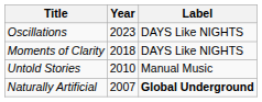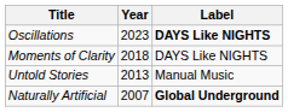 <table class="wikitable plainrowheaders">
 <tr>
 <th>Title</th>
 <th>Year</th>
 <th>Label</th>
 </tr>
 <tr>
 <td><em>Oscillations</em></td>
 <td>2023</td>
-<td>DAYS Like NIGHTS</td>
+<td><strong>DAYS Like NIGHTS</strong></td>
 </tr>
 <tr>
 <td><em>Moments of Clarity</em></td>
 <td>2018</td>
 <td>DAYS Like NIGHTS</td>
 </tr>
 <tr>
 <td><em>Untold Stories</em></td>
-<td>2010</td>
+<td>2013</td>
 <td>Manual Music</td>
 </tr>
 <tr>
 <td><em>Naturally Artificial</em></td>
 <td>2007</td>
 <td><strong>Global Underground</strong></td>
 </tr>
 </table>
